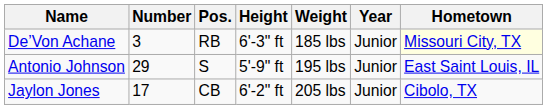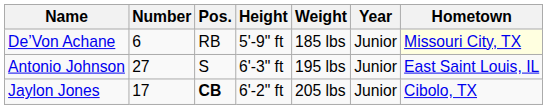 <table class="wikitable sortable collapsible">
 <tr>
 </tr>
 <tr>
 <th>Name</th>
 <th>Number</th>
 <th>Pos.</th>
 <th>Height</th>
 <th>Weight</th>
 <th>Year</th>
 <th>Hometown</th>
 </tr>
 <tr>
 <td><a href='#'>De’Von Achane</a></td>
-<td>3</td>
+<td>6</td>
 <td>RB</td>
-<td>6'-3" ft</td>
+<td>5'-9" ft</td>
 <td>185 lbs</td>
 <td>Junior</td>
 <td style="background: lightyellow;"><a href='#'>Missouri City, TX</a></td>
 </tr>
 <tr>
 <td><a href='#'>Antonio Johnson</a></td>
-<td>29</td>
+<td>27</td>
 <td>S</td>
-<td>5'-9" ft</td>
+<td>6'-3" ft</td>
 <td>195 lbs</td>
 <td>Junior</td>
 <td><a href='#'>East Saint Louis, IL</a></td>
 </tr>
 <tr>
 <td><a href='#'>Jaylon Jones</a></td>
 <td>17</td>
-<td>CB</td>
+<td><strong>CB</strong></td>
 <td>6'-2" ft</td>
 <td>205 lbs</td>
 <td>Junior</td>
 <td><a href='#'>Cibolo, TX</a></td>
 </tr>
 </table>
